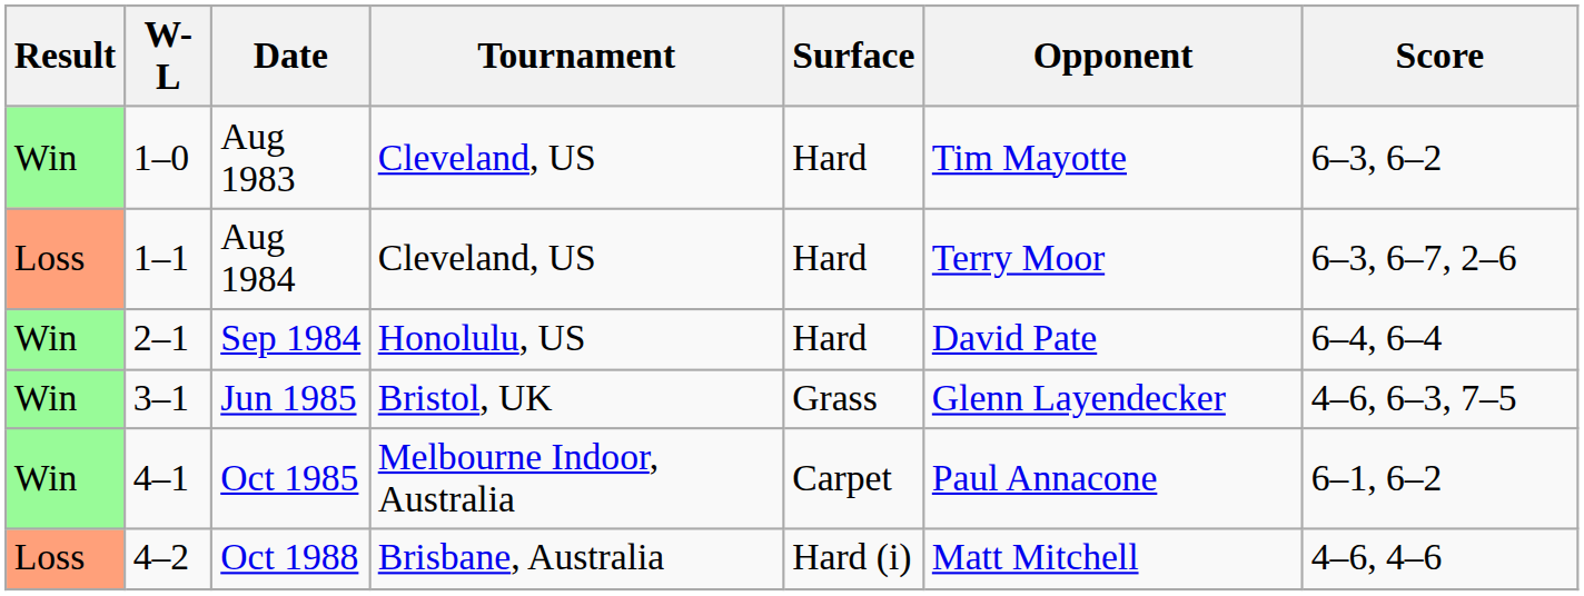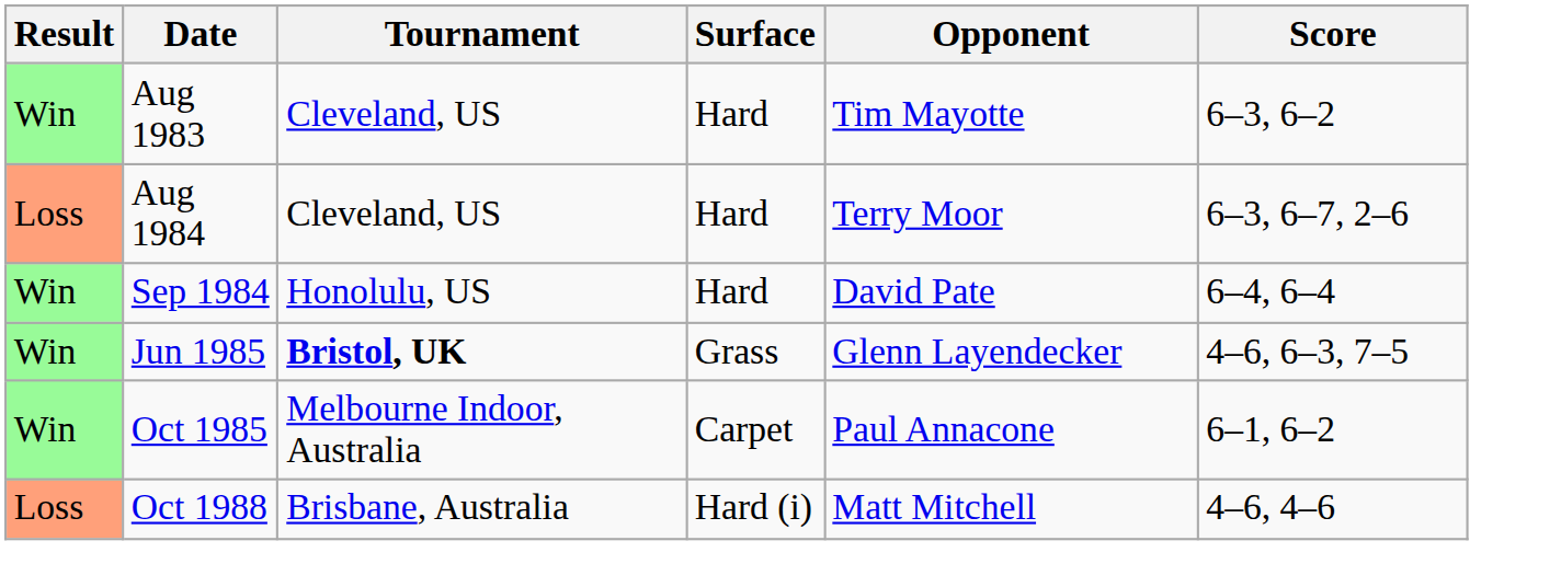 <table class="sortable wikitable">
 <tr>
 <th>Result</th>
-<th style="width:30px" class="unsortable">W-L</th>
 <th style="width:60px">Date</th>
 <th style="width:170px">Tournament</th>
 <th style="width:50px">Surface</th>
 <th style="width:155px">Opponent</th>
 <th style="width:110px" class="unsortable">Score</th>
 </tr>
 <tr>
 <td style="background:#98fb98;">Win</td>
-<td>1–0</td>
 <td>Aug 1983</td>
 <td><a href='#'>Cleveland</a>, US</td>
 <td>Hard</td>
 <td> <a href='#'>Tim Mayotte</a></td>
 <td>6–3, 6–2</td>
 </tr>
 <tr>
 <td style="background:#ffa07a;">Loss</td>
-<td>1–1</td>
 <td>Aug 1984</td>
 <td>Cleveland, US</td>
 <td>Hard</td>
 <td> <a href='#'>Terry Moor</a></td>
 <td>6–3, 6–7, 2–6</td>
 </tr>
 <tr>
 <td style="background:#98fb98;">Win</td>
-<td>2–1</td>
 <td><a href='#'>Sep 1984</a></td>
 <td><a href='#'>Honolulu</a>, US</td>
 <td>Hard</td>
 <td> <a href='#'>David Pate</a></td>
 <td>6–4, 6–4</td>
 </tr>
 <tr>
 <td style="background:#98fb98;">Win</td>
-<td>3–1</td>
 <td><a href='#'>Jun 1985</a></td>
-<td><a href='#'>Bristol</a>, UK</td>
+<td><strong><a href='#'>Bristol</a>, UK</strong></td>
 <td>Grass</td>
 <td> <a href='#'>Glenn Layendecker</a></td>
 <td>4–6, 6–3, 7–5</td>
 </tr>
 <tr>
 <td style="background:#98fb98;">Win</td>
-<td>4–1</td>
 <td><a href='#'>Oct 1985</a></td>
 <td><a href='#'>Melbourne Indoor</a>, Australia</td>
 <td>Carpet</td>
 <td> <a href='#'>Paul Annacone</a></td>
 <td>6–1, 6–2</td>
 </tr>
 <tr>
 <td style="background:#ffa07a;">Loss</td>
-<td>4–2</td>
 <td><a href='#'>Oct 1988</a></td>
 <td><a href='#'>Brisbane</a>, Australia</td>
 <td>Hard (i)</td>
 <td> <a href='#'>Matt Mitchell</a></td>
 <td>4–6, 4–6</td>
 </tr>
 </table>
